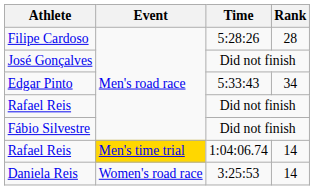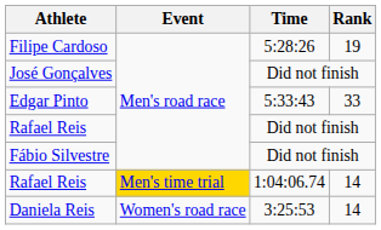 <table class=wikitable style="font-size:90%; text-align:center;">
 <tr>
 <th>Athlete</th>
 <th>Event</th>
 <th>Time</th>
 <th>Rank</th>
 </tr>
 <tr>
 <td align=left><a href='#'>Filipe Cardoso</a></td>
 <td align=left rowspan=5><a href='#'>Men's road race</a></td>
 <td>5:28:26</td>
-<td>28</td>
+<td>19</td>
 </tr>
 <tr>
 <td align=left><a href='#'>José Gonçalves</a></td>
 <td colspan=2>Did not finish</td>
 </tr>
 <tr>
 <td align=left><a href='#'>Edgar Pinto</a></td>
 <td>5:33:43</td>
-<td>34</td>
+<td>33</td>
 </tr>
 <tr>
 <td align=left><a href='#'>Rafael Reis</a></td>
 <td colspan=2>Did not finish</td>
 </tr>
 <tr>
 <td align=left><a href='#'>Fábio Silvestre</a></td>
 <td colspan=2>Did not finish</td>
 </tr>
 <tr>
 <td align=left><a href='#'>Rafael Reis</a></td>
 <td align=left style="background: gold;"><a href='#'>Men's time trial</a></td>
 <td>1:04:06.74</td>
 <td>14</td>
 </tr>
 <tr>
 <td align=left><a href='#'>Daniela Reis</a></td>
 <td align=left rowspan=5><a href='#'>Women's road race</a></td>
 <td>3:25:53</td>
 <td>14</td>
 </tr>
 </table>
